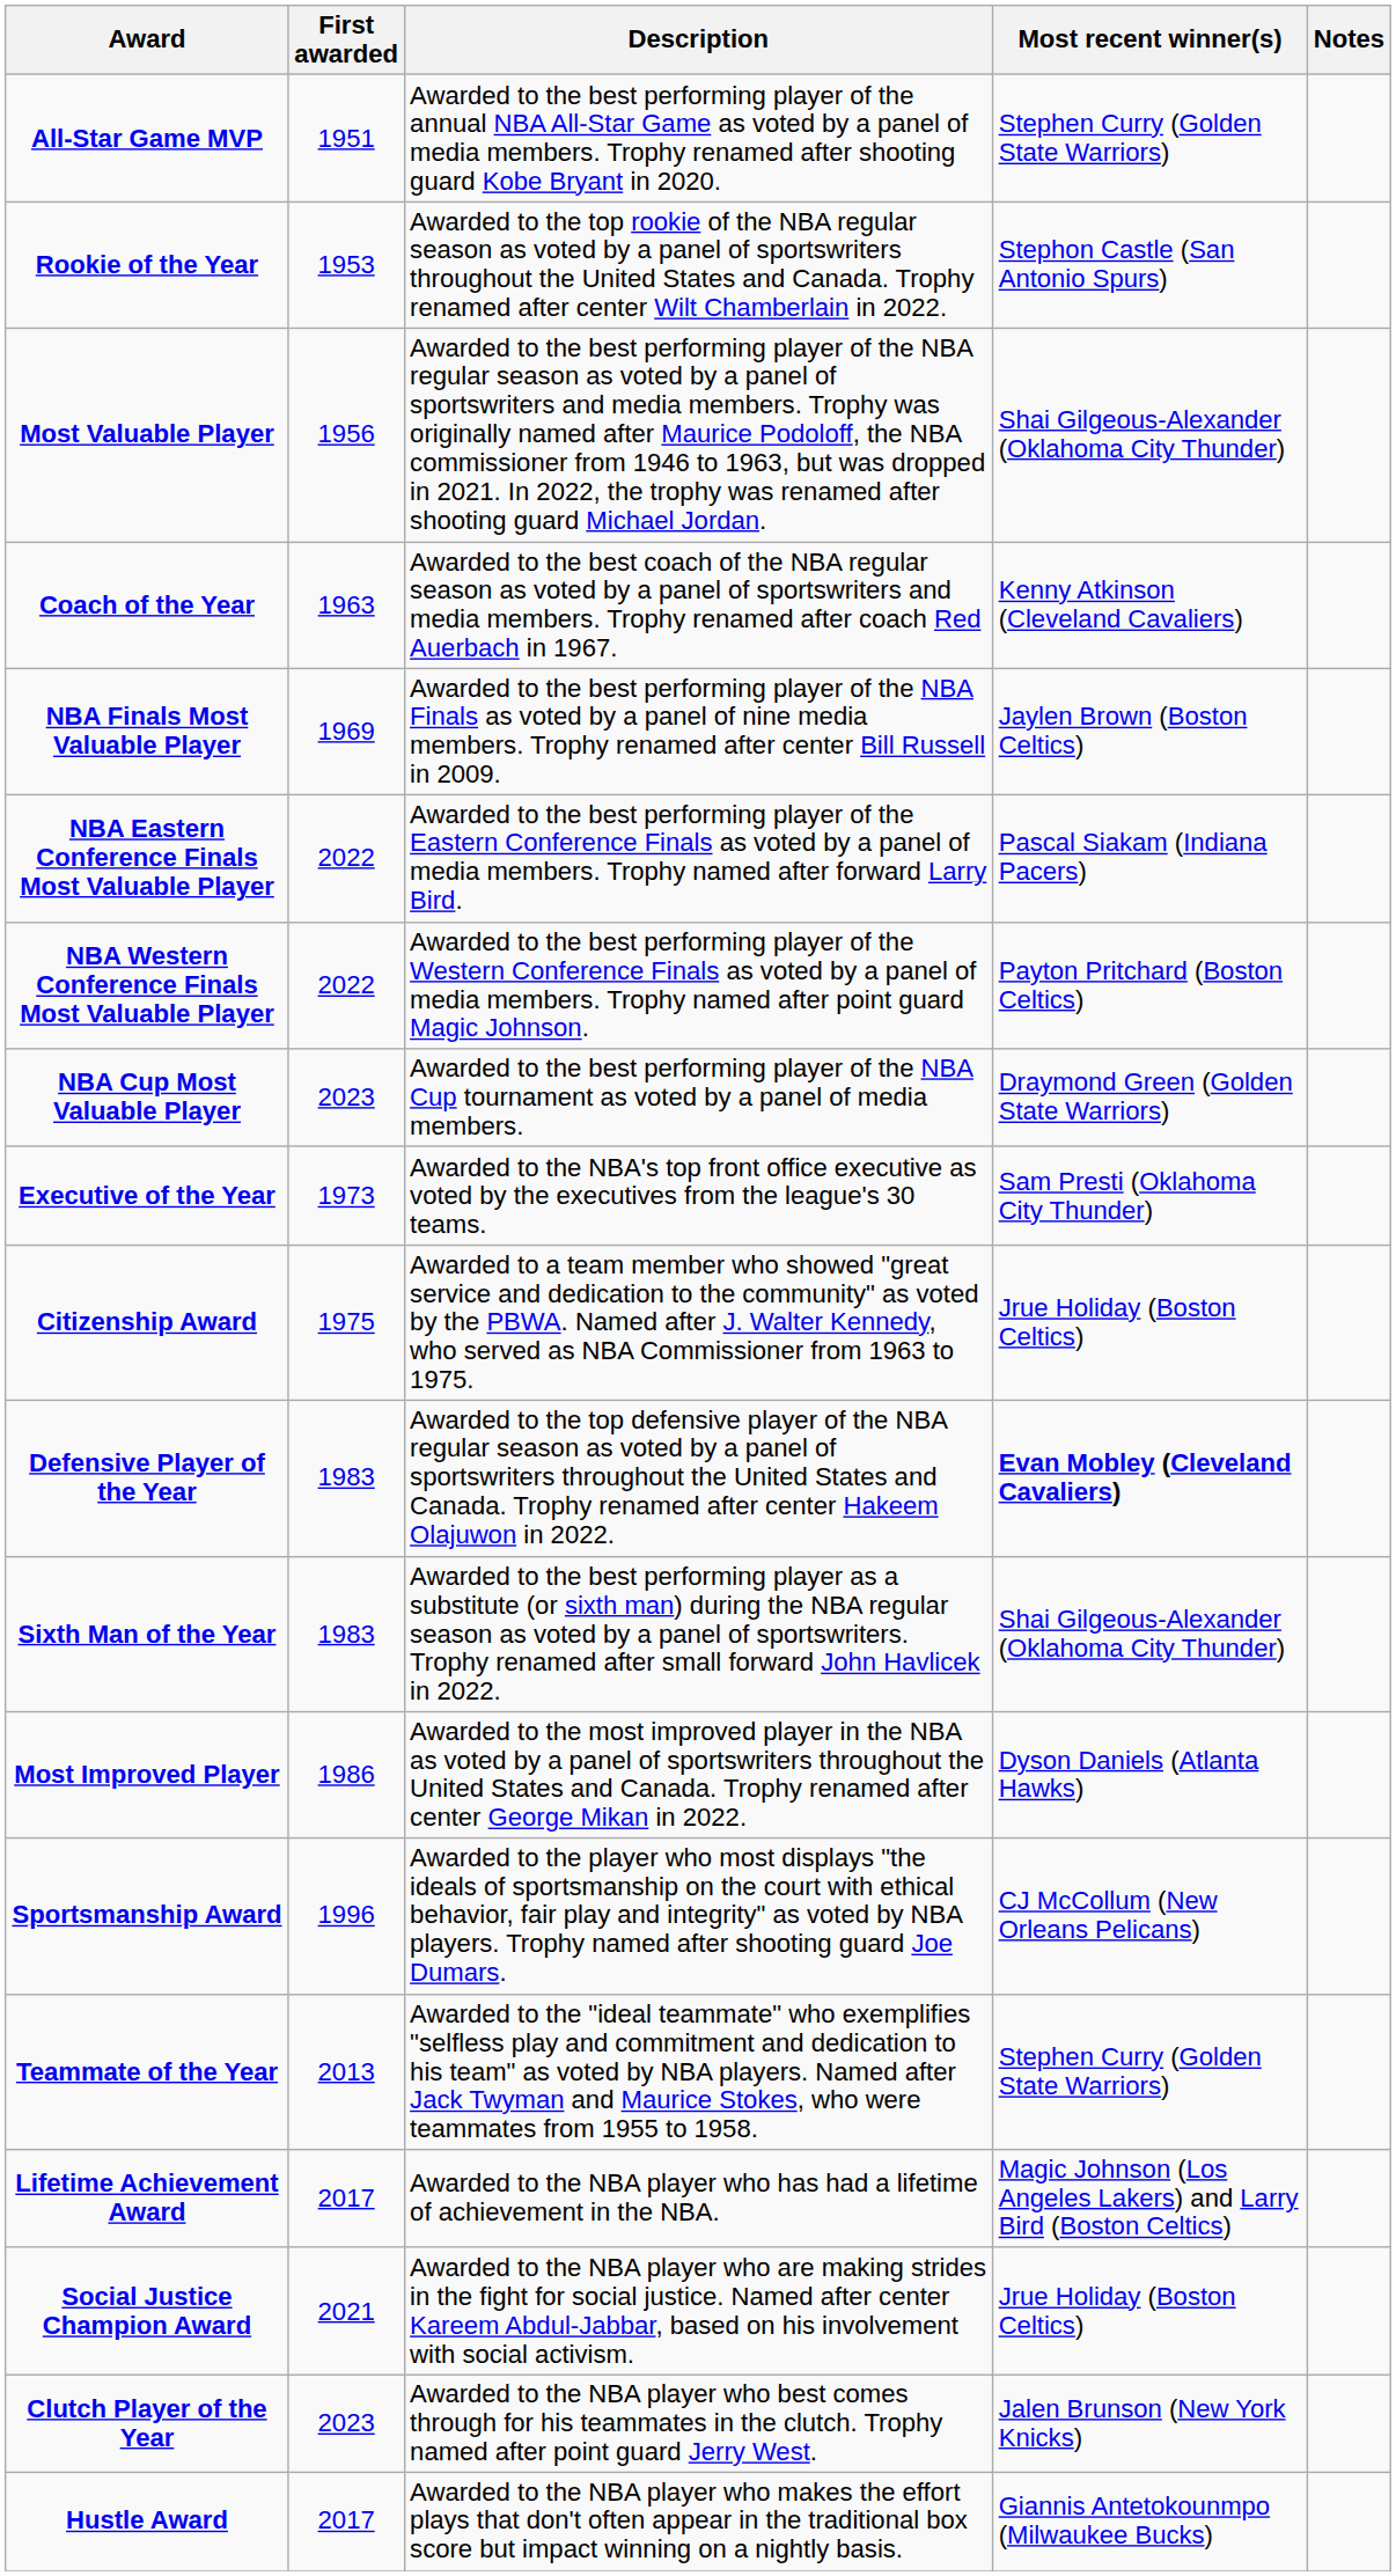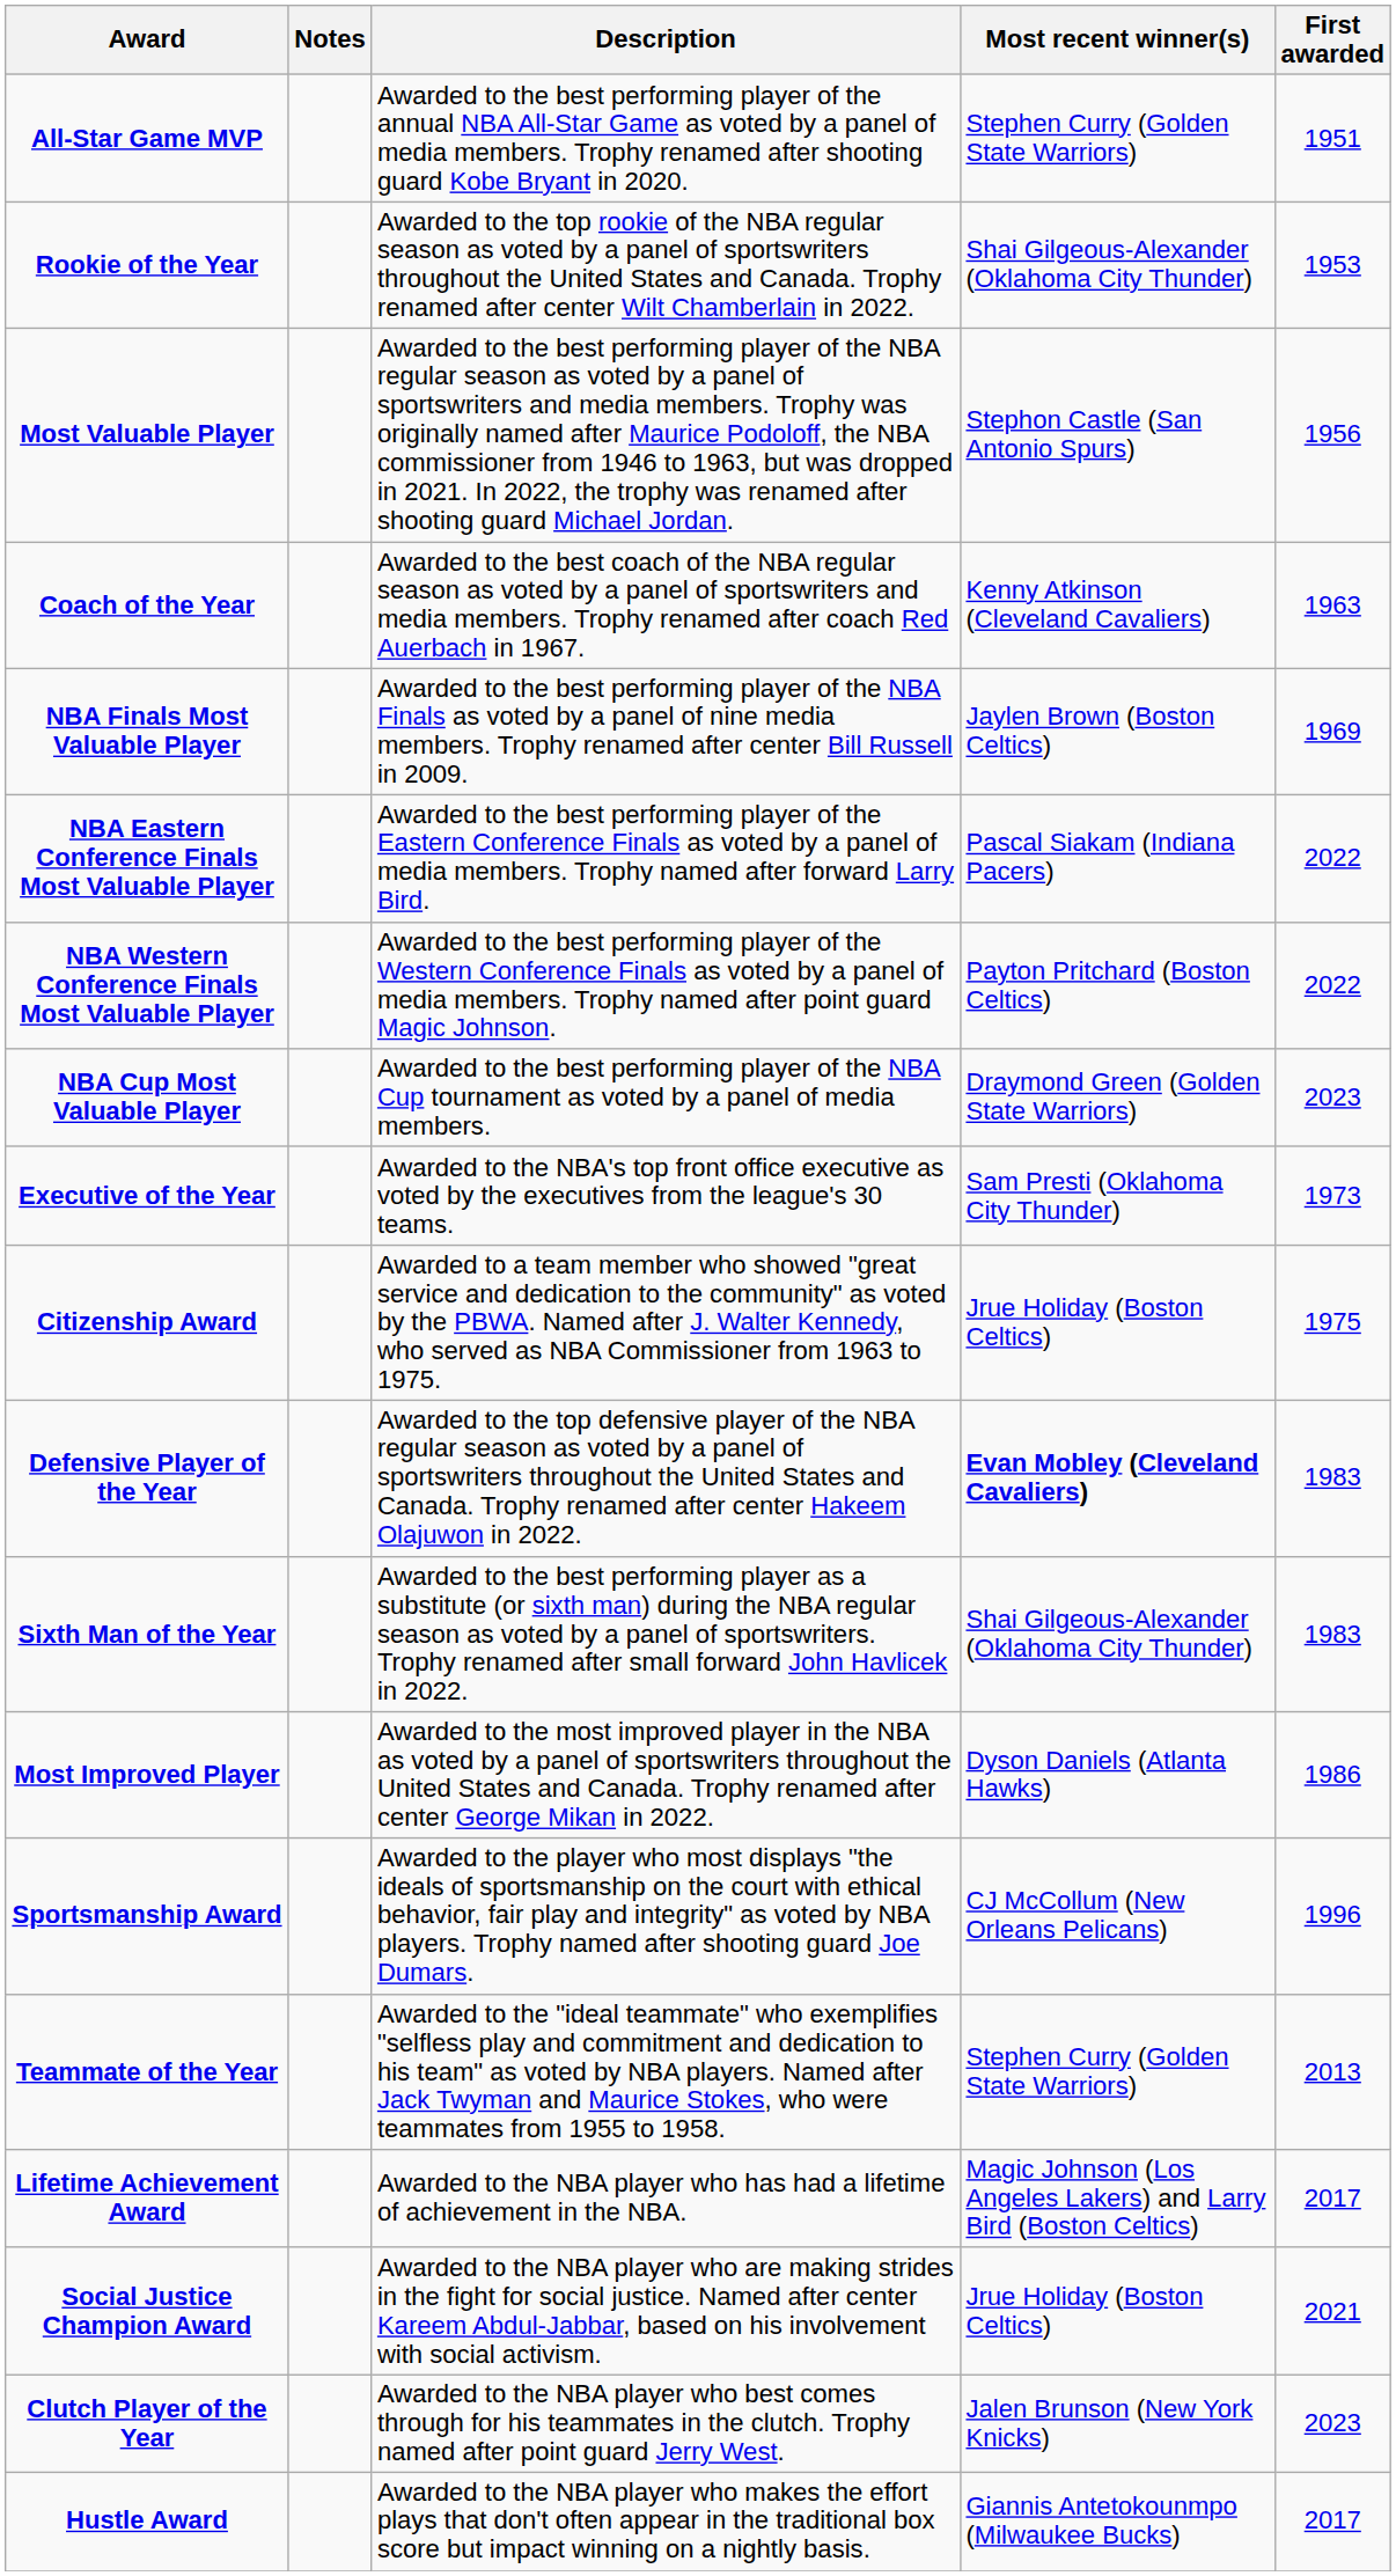 <table class="wikitable plainrowheaders sortable" summary="Award (sortable), Created (sortable), Description, Most recent winner(s) and Notes">
 <tr>
 <th scope="col" width="22%">Award</th>
-<th scope="col" width="1%">First awarded</th>
+<th scope="col" width="1%" class="unsortable">Notes</th>
 <th scope="col" width="50%" class="unsortable">Description</th>
 <th scope="col" width="25%" class="unsortable">Most recent winner(s)</th>
-<th scope="col" width="1%" class="unsortable">Notes</th>
+<th scope="col" width="1%">First awarded</th>
 </tr>
 <tr>
 <th scope="row" style="background-color:transparent;"><a href='#'>All-Star Game MVP</a></th>
-<td align=center><a href='#'>1951</a></td>
+<td align="center"></td>
 <td>Awarded to the best performing player of the annual <a href='#'>NBA All-Star Game</a> as voted by a panel of media members. Trophy renamed after shooting guard <a href='#'>Kobe Bryant</a> in 2020.</td>
 <td><a href='#'>Stephen Curry</a> (<a href='#'>Golden State Warriors</a>)</td>
-<td align="center"></td>
+<td align=center><a href='#'>1951</a></td>
 </tr>
 <tr>
 <th scope="row" style="background-color:transparent;"><a href='#'>Rookie of the Year</a></th>
+<td align="center"></td>
+<td>Awarded to the top <a href='#'>rookie</a> of the NBA regular season as voted by a panel of sportswriters throughout the United States and Canada. Trophy renamed after center <a href='#'>Wilt Chamberlain</a> in 2022.</td>
+<td><a href='#'>Shai Gilgeous-Alexander</a> (<a href='#'>Oklahoma City Thunder</a>)</td>
 <td align=center><a href='#'>1953</a></td>
-<td>Awarded to the top <a href='#'>rookie</a> of the NBA regular season as voted by a panel of sportswriters throughout the United States and Canada. Trophy renamed after center <a href='#'>Wilt Chamberlain</a> in 2022.</td>
-<td><a href='#'>Stephon Castle</a> (<a href='#'>San Antonio Spurs</a>)</td>
-<td align="center"></td>
 </tr>
 <tr>
 <th scope="row" style="background-color:transparent;"><a href='#'>Most Valuable Player</a></th>
+<td align="center"></td>
+<td>Awarded to the best performing player of the NBA regular season as voted by a panel of sportswriters and media members. Trophy was originally named after <a href='#'>Maurice Podoloff</a>, the NBA commissioner from 1946 to 1963, but was dropped in 2021. In 2022, the trophy was renamed after shooting guard <a href='#'>Michael Jordan</a>.</td>
+<td><a href='#'>Stephon Castle</a> (<a href='#'>San Antonio Spurs</a>)</td>
 <td align=center><a href='#'>1956</a></td>
-<td>Awarded to the best performing player of the NBA regular season as voted by a panel of sportswriters and media members. Trophy was originally named after <a href='#'>Maurice Podoloff</a>, the NBA commissioner from 1946 to 1963, but was dropped in 2021. In 2022, the trophy was renamed after shooting guard <a href='#'>Michael Jordan</a>.</td>
-<td><a href='#'>Shai Gilgeous-Alexander</a> (<a href='#'>Oklahoma City Thunder</a>)</td>
-<td align="center"></td>
 </tr>
 <tr>
 <th scope="row" style="background-color:transparent;"><a href='#'>Coach of the Year</a></th>
-<td align=center><a href='#'>1963</a></td>
+<td align="center"></td>
 <td>Awarded to the best coach of the NBA regular season as voted by a panel of sportswriters and media members. Trophy renamed after coach <a href='#'>Red Auerbach</a> in 1967.</td>
 <td><a href='#'>Kenny Atkinson</a> (<a href='#'>Cleveland Cavaliers</a>)</td>
-<td align="center"></td>
+<td align=center><a href='#'>1963</a></td>
 </tr>
 <tr>
 <th scope="row" style="background-color:transparent;"><a href='#'>NBA Finals Most Valuable Player</a></th>
-<td align=center><a href='#'>1969</a></td>
+<td align=center></td>
 <td>Awarded to the best performing player of the <a href='#'>NBA Finals</a> as voted by a panel of nine media members. Trophy renamed after center <a href='#'>Bill Russell</a> in 2009.</td>
 <td><a href='#'>Jaylen Brown</a> (<a href='#'>Boston Celtics</a>)</td>
-<td align=center></td>
+<td align=center><a href='#'>1969</a></td>
 </tr>
 <tr>
 <th scope="row" style="background-color:transparent;"><a href='#'>NBA Eastern Conference Finals Most Valuable Player</a></th>
-<td align="center"><a href='#'>2022</a></td>
+<td align="center"></td>
 <td>Awarded to the best performing player of the <a href='#'>Eastern Conference Finals</a> as voted by a panel of media members. Trophy named after forward <a href='#'>Larry Bird</a>.</td>
 <td><a href='#'>Pascal Siakam</a> (<a href='#'>Indiana Pacers</a>)</td>
-<td align="center"></td>
+<td align="center"><a href='#'>2022</a></td>
 </tr>
 <tr>
 <th scope="row" style="background-color:transparent;"><a href='#'>NBA Western Conference Finals Most Valuable Player</a></th>
-<td align="center"><a href='#'>2022</a></td>
+<td align="center"></td>
 <td>Awarded to the best performing player of the <a href='#'>Western Conference Finals</a> as voted by a panel of media members. Trophy named after point guard <a href='#'>Magic Johnson</a>.</td>
 <td><a href='#'>Payton Pritchard</a> (<a href='#'>Boston Celtics</a>)</td>
-<td align="center"></td>
+<td align="center"><a href='#'>2022</a></td>
 </tr>
 <tr>
 <th scope="row" style="background-color:transparent;"><a href='#'>NBA Cup Most Valuable Player</a></th>
-<td align="center"><a href='#'>2023</a></td>
+<td align="center"></td>
 <td>Awarded to the best performing player of the <a href='#'>NBA Cup</a> tournament as voted by a panel of media members.</td>
 <td><a href='#'>Draymond Green</a> (<a href='#'>Golden State Warriors</a>)</td>
-<td align="center"></td>
+<td align="center"><a href='#'>2023</a></td>
 </tr>
 <tr>
 <th scope="row" style="background-color:transparent;"><a href='#'>Executive of the Year</a></th>
-<td align=center><a href='#'>1973</a></td>
+<td align="center"></td>
 <td>Awarded to the NBA's top front office executive as voted by the executives from the league's 30 teams.</td>
 <td><a href='#'>Sam Presti</a> (<a href='#'>Oklahoma City Thunder</a>)</td>
-<td align="center"></td>
+<td align=center><a href='#'>1973</a></td>
 </tr>
 <tr>
 <th scope="row" style="background-color:transparent;"><a href='#'>Citizenship Award</a></th>
-<td align=center><a href='#'>1975</a></td>
+<td align="center"></td>
 <td>Awarded to a team member who showed "great service and dedication to the community" as voted by the <a href='#'>PBWA</a>. Named after <a href='#'>J. Walter Kennedy</a>, who served as NBA Commissioner from 1963 to 1975.</td>
 <td><a href='#'>Jrue Holiday</a> (<a href='#'>Boston Celtics</a>)</td>
-<td align="center"></td>
+<td align=center><a href='#'>1975</a></td>
 </tr>
 <tr>
 <th scope="row" style="background-color:transparent;"><a href='#'>Defensive Player of the Year</a></th>
-<td align=center><a href='#'>1983</a></td>
+<td align="center"></td>
 <td>Awarded to the top defensive player of the NBA regular season as voted by a panel of sportswriters throughout the United States and Canada. Trophy renamed after center <a href='#'>Hakeem Olajuwon</a> in 2022.</td>
 <td><strong><a href='#'>Evan Mobley</a> (<a href='#'>Cleveland Cavaliers</a>)</strong></td>
-<td align="center"></td>
+<td align=center><a href='#'>1983</a></td>
 </tr>
 <tr>
 <th scope="row" style="background-color:transparent;"><a href='#'>Sixth Man of the Year</a></th>
-<td align=center><a href='#'>1983</a></td>
+<td align="center"></td>
 <td>Awarded to the best performing player as a substitute (or <a href='#'>sixth man</a>) during the NBA regular season as voted by a panel of sportswriters. Trophy renamed after small forward <a href='#'>John Havlicek</a> in 2022.</td>
 <td><a href='#'>Shai Gilgeous-Alexander</a> (<a href='#'>Oklahoma City Thunder</a>)</td>
-<td align="center"></td>
+<td align=center><a href='#'>1983</a></td>
 </tr>
 <tr>
 <th scope="row" style="background-color:transparent;"><a href='#'>Most Improved Player</a></th>
-<td align=center><a href='#'>1986</a></td>
+<td align="center"></td>
 <td>Awarded to the most improved player in the NBA as voted by a panel of sportswriters throughout the United States and Canada. Trophy renamed after center <a href='#'>George Mikan</a> in 2022.</td>
 <td><a href='#'>Dyson Daniels</a> (<a href='#'>Atlanta Hawks</a>)</td>
-<td align="center"></td>
+<td align=center><a href='#'>1986</a></td>
 </tr>
 <tr>
 <th scope="row" style="background-color:transparent;"><a href='#'>Sportsmanship Award</a></th>
-<td align=center><a href='#'>1996</a></td>
+<td align="center"></td>
 <td>Awarded to the player who most displays "the ideals of sportsmanship on the court with ethical behavior, fair play and integrity" as voted by NBA players. Trophy named after shooting guard <a href='#'>Joe Dumars</a>.</td>
 <td><a href='#'>CJ McCollum</a> (<a href='#'>New Orleans Pelicans</a>)</td>
-<td align="center"></td>
+<td align=center><a href='#'>1996</a></td>
 </tr>
 <tr>
 <th scope="row" style="background-color:transparent;"><a href='#'>Teammate of the Year</a></th>
-<td align=center><a href='#'>2013</a></td>
+<td align="center"></td>
 <td>Awarded to the "ideal teammate" who exemplifies "selfless play and commitment and dedication to his team" as voted by NBA players. Named after <a href='#'>Jack Twyman</a> and <a href='#'>Maurice Stokes</a>, who were teammates from 1955 to 1958.</td>
 <td><a href='#'>Stephen Curry</a> (<a href='#'>Golden State Warriors</a>)</td>
-<td align="center"></td>
+<td align=center><a href='#'>2013</a></td>
 </tr>
 <tr>
 <th scope="row" style="background-color:transparent;"><a href='#'>Lifetime Achievement Award</a></th>
-<td align=center><a href='#'>2017</a></td>
+<td align="center"></td>
 <td>Awarded to the NBA player who has had a lifetime of achievement in the NBA.</td>
 <td><a href='#'>Magic Johnson</a> (<a href='#'>Los Angeles Lakers</a>) and <a href='#'>Larry Bird</a> (<a href='#'>Boston Celtics</a>)</td>
-<td align="center"></td>
+<td align=center><a href='#'>2017</a></td>
 </tr>
 <tr>
 <th scope="row" style="background-color:transparent;"><a href='#'>Social Justice Champion Award</a></th>
-<td align=center><a href='#'>2021</a></td>
+<td align="center"></td>
 <td>Awarded to the NBA player who are making strides in the fight for social justice. Named after center <a href='#'>Kareem Abdul-Jabbar</a>, based on his involvement with social activism.</td>
 <td><a href='#'>Jrue Holiday</a> (<a href='#'>Boston Celtics</a>)</td>
-<td align="center"></td>
+<td align=center><a href='#'>2021</a></td>
 </tr>
 <tr>
 <th scope="row" style="background-color:transparent;"><a href='#'>Clutch Player of the Year</a></th>
-<td align=center><a href='#'>2023</a></td>
+<td align="center"></td>
 <td>Awarded to the NBA player who best comes through for his teammates in the clutch. Trophy named after point guard <a href='#'>Jerry West</a>.</td>
 <td><a href='#'>Jalen Brunson</a> (<a href='#'>New York Knicks</a>)</td>
-<td align="center"></td>
+<td align=center><a href='#'>2023</a></td>
 </tr>
 <tr>
 <th scope="row" style="background-color:transparent;"><a href='#'>Hustle Award</a></th>
-<td align=center><a href='#'>2017</a></td>
+<td align="center"></td>
 <td>Awarded to the NBA player who makes the effort plays that don't often appear in the traditional box score but impact winning on a nightly basis.</td>
 <td><a href='#'>Giannis Antetokounmpo</a> (<a href='#'>Milwaukee Bucks</a>)</td>
-<td align="center"></td>
+<td align=center><a href='#'>2017</a></td>
 </tr>
 </table>
